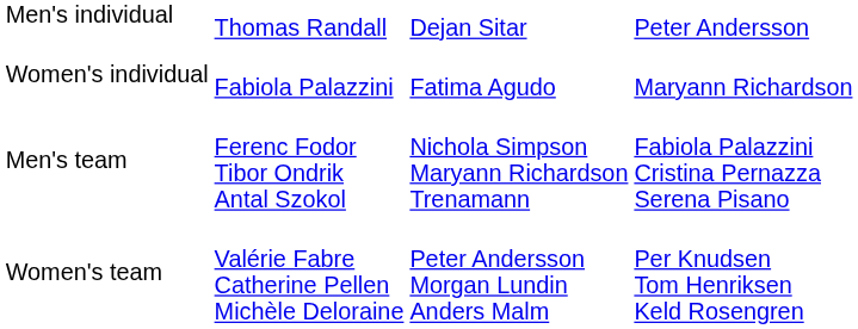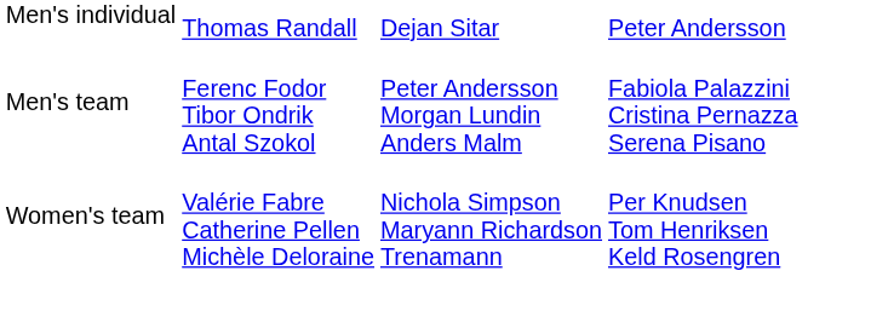 <table>
 <tr>
 <td>Men's individual</td>
 <td> <br> <a href='#'>Thomas Randall</a></td>
 <td> <br> <a href='#'>Dejan Sitar</a></td>
 <td> <br> <a href='#'>Peter Andersson</a></td>
 </tr>
 <tr>
-<td>Women's individual</td>
-<td> <br> <a href='#'>Fabiola Palazzini</a></td>
-<td> <br> <a href='#'>Fatima Agudo</a></td>
-<td> <br>  <a href='#'>Maryann Richardson</a></td>
-</tr>
-<tr>
 <td>Men's team</td>
 <td> <br> <a href='#'>Ferenc Fodor</a> <br> <a href='#'>Tibor Ondrik</a> <br> <a href='#'>Antal Szokol</a></td>
-<td> <br> <a href='#'>Nichola Simpson</a> <br> <a href='#'>Maryann Richardson</a> <br> <a href='#'>Trenamann</a></td>
+<td> <br> <a href='#'>Peter Andersson</a> <br> <a href='#'>Morgan Lundin</a> <br> <a href='#'>Anders Malm</a></td>
 <td> <br> <a href='#'>Fabiola Palazzini</a> <br> <a href='#'>Cristina Pernazza</a> <br> <a href='#'>Serena Pisano</a></td>
 </tr>
 <tr>
 <td>Women's team</td>
 <td> <br> <a href='#'>Valérie Fabre</a> <br> <a href='#'>Catherine Pellen</a> <br> <a href='#'>Michèle Deloraine</a></td>
-<td> <br> <a href='#'>Peter Andersson</a> <br> <a href='#'>Morgan Lundin</a> <br> <a href='#'>Anders Malm</a></td>
+<td> <br> <a href='#'>Nichola Simpson</a> <br> <a href='#'>Maryann Richardson</a> <br> <a href='#'>Trenamann</a></td>
 <td> <br> <a href='#'>Per Knudsen</a> <br> <a href='#'>Tom Henriksen</a> <br> <a href='#'>Keld Rosengren</a></td>
 </tr>
 </table>
